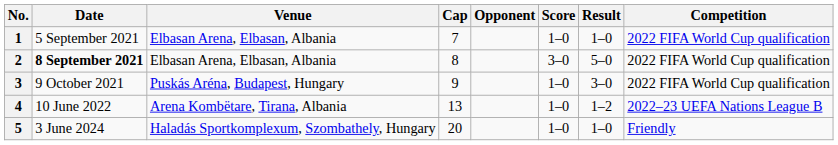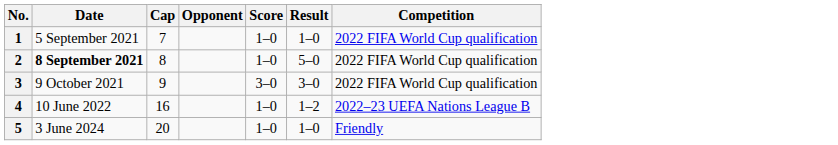 <table class="wikitable sortable">
 <tr>
 <th>No.</th>
 <th>Date</th>
-<th>Venue</th>
 <th>Cap</th>
 <th>Opponent</th>
 <th>Score</th>
 <th>Result</th>
 <th>Competition</th>
 </tr>
 <tr>
 <th align=center>1</th>
 <td>5 September 2021</td>
-<td><a href='#'>Elbasan Arena</a>, <a href='#'>Elbasan</a>, Albania</td>
 <td align=center>7</td>
 <td></td>
 <td align=center>1–0</td>
 <td align=center>1–0</td>
 <td><a href='#'>2022 FIFA World Cup qualification</a></td>
 </tr>
 <tr>
 <th align=center>2</th>
 <td><strong>8 September 2021</strong></td>
-<td>Elbasan Arena, Elbasan, Albania</td>
 <td align=center>8</td>
 <td></td>
-<td align=center>3–0</td>
+<td align=center>1–0</td>
 <td align=center>5–0</td>
 <td>2022 FIFA World Cup qualification</td>
 </tr>
 <tr>
 <th align=center>3</th>
 <td>9 October 2021</td>
-<td><a href='#'>Puskás Aréna</a>, <a href='#'>Budapest</a>, Hungary</td>
 <td align=center>9</td>
 <td></td>
-<td align=center>1–0</td>
+<td align=center>3–0</td>
 <td align=center>3–0</td>
 <td>2022 FIFA World Cup qualification</td>
 </tr>
 <tr>
 <th align=center>4</th>
 <td>10 June 2022</td>
-<td><a href='#'>Arena Kombëtare</a>, <a href='#'>Tirana</a>, Albania</td>
-<td align=center>13</td>
+<td align=center>16</td>
 <td></td>
 <td align=center>1–0</td>
 <td align=center>1–2</td>
 <td><a href='#'>2022–23 UEFA Nations League B</a></td>
 </tr>
 <tr>
 <th align=center>5</th>
 <td>3 June 2024</td>
-<td><a href='#'>Haladás Sportkomplexum</a>, <a href='#'>Szombathely</a>, Hungary</td>
 <td align=center>20</td>
 <td></td>
 <td align=center>1–0</td>
 <td align=center>1–0</td>
 <td><a href='#'>Friendly</a></td>
 </tr>
 </table>
